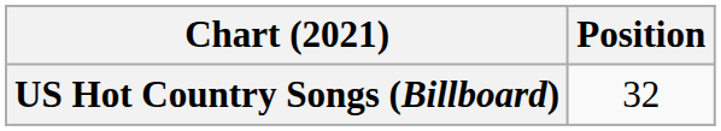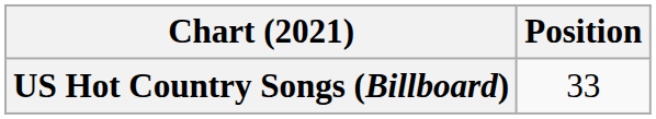 <table class="wikitable plainrowheaders" style="text-align:center">
 <tr>
 <th>Chart (2021)</th>
 <th>Position</th>
 </tr>
 <tr>
 <th scope="row">US Hot Country Songs (<em>Billboard</em>)</th>
-<td>32</td>
+<td>33</td>
 </tr>
 </table>
